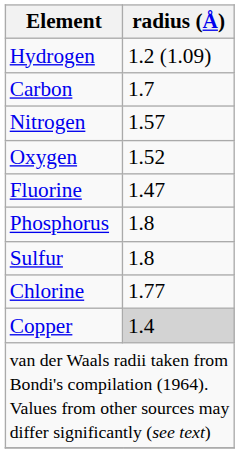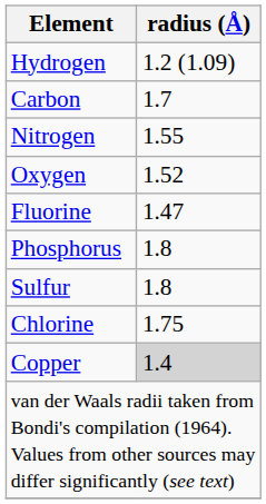 <table class="wikitable floatright" align="right">
 <tr>
 <th>Element</th>
 <th>radius (<a href='#'>Å</a>)</th>
 </tr>
 <tr>
 <td><a href='#'>Hydrogen</a></td>
 <td>1.2 (1.09)</td>
 </tr>
 <tr>
 <td><a href='#'>Carbon</a></td>
 <td>1.7</td>
 </tr>
 <tr>
 <td><a href='#'>Nitrogen</a></td>
-<td>1.57</td>
+<td>1.55</td>
 </tr>
 <tr>
 <td><a href='#'>Oxygen</a></td>
 <td>1.52</td>
 </tr>
 <tr>
 <td><a href='#'>Fluorine</a></td>
 <td>1.47</td>
 </tr>
 <tr>
 <td><a href='#'>Phosphorus</a></td>
 <td>1.8</td>
 </tr>
 <tr>
 <td><a href='#'>Sulfur</a></td>
 <td>1.8</td>
 </tr>
 <tr>
 <td><a href='#'>Chlorine</a></td>
-<td>1.77</td>
+<td>1.75</td>
 </tr>
 <tr>
 <td><a href='#'>Copper</a></td>
 <td style="background: lightgrey;">1.4</td>
 </tr>
 <tr>
 <td colspan=2><small>van der Waals radii taken from<br>Bondi's compilation (1964).<br>Values from other sources may<br>differ significantly (<em>see text</em>)</small></td>
 </tr>
 <tr>
 </tr>
 </table>
